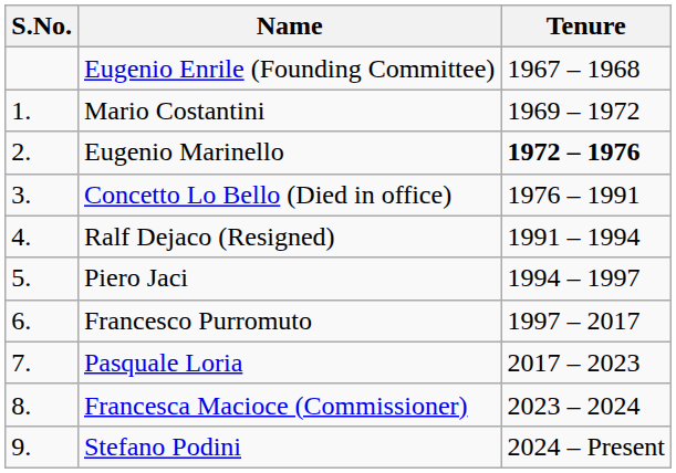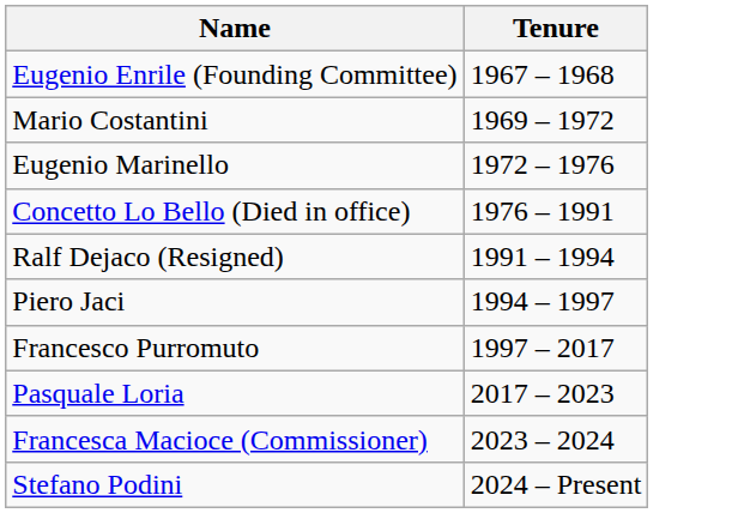 <table class="wikitable">
 <tr>
-<th>S.No.</th>
 <th>Name</th>
 <th>Tenure</th>
 </tr>
 <tr>
-<td></td>
 <td><a href='#'>Eugenio Enrile</a> (Founding Committee)</td>
 <td>1967 – 1968</td>
 </tr>
 <tr>
-<td>1.</td>
 <td>Mario Costantini</td>
 <td>1969 – 1972</td>
 </tr>
 <tr>
-<td>2.</td>
 <td>Eugenio Marinello</td>
-<td><strong>1972 – 1976</strong></td>
+<td>1972 – 1976</td>
 </tr>
 <tr>
-<td>3.</td>
 <td><a href='#'>Concetto Lo Bello</a> (Died in office)</td>
 <td>1976 – 1991</td>
 </tr>
 <tr>
-<td>4.</td>
 <td>Ralf Dejaco (Resigned)</td>
 <td>1991 – 1994</td>
 </tr>
 <tr>
-<td>5.</td>
 <td>Piero Jaci</td>
 <td>1994 – 1997</td>
 </tr>
 <tr>
-<td>6.</td>
 <td>Francesco Purromuto</td>
 <td>1997 – 2017</td>
 </tr>
 <tr>
-<td>7.</td>
 <td><a href='#'>Pasquale Loria</a></td>
 <td>2017 – 2023</td>
 </tr>
 <tr>
-<td>8.</td>
 <td><a href='#'>Francesca Macioce (Commissioner)</a></td>
 <td>2023 – 2024</td>
 </tr>
 <tr>
-<td>9.</td>
 <td><a href='#'>Stefano Podini</a></td>
 <td>2024 – Present</td>
 </tr>
 </table>
